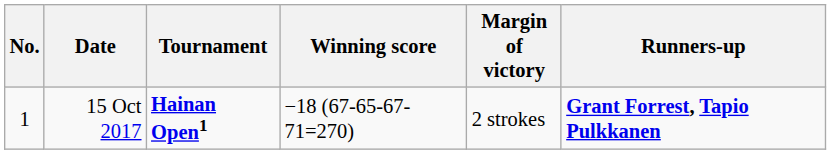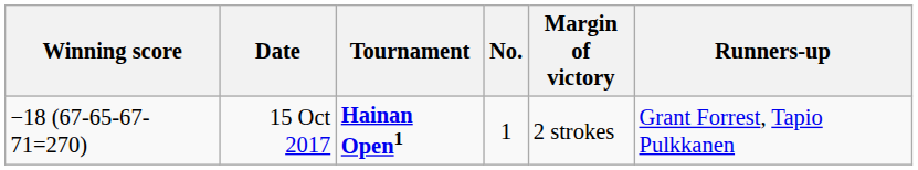 <table class="wikitable" style="font-size:95%;">
 <tr>
-<th>No.</th>
+<th>Winning score</th>
 <th>Date</th>
 <th>Tournament</th>
-<th>Winning score</th>
+<th>No.</th>
 <th>Margin of<br>victory</th>
 <th>Runners-up</th>
 </tr>
 <tr>
-<td align=center>1</td>
+<td>−18 (67-65-67-71=270)</td>
 <td align=right>15 Oct <a href='#'>2017</a></td>
 <td><strong><a href='#'>Hainan Open</a><sup>1</sup></strong></td>
-<td>−18 (67-65-67-71=270)</td>
+<td align=center>1</td>
 <td>2 strokes</td>
-<td><strong> <a href='#'>Grant Forrest</a>,  <a href='#'>Tapio Pulkkanen</a></strong></td>
+<td> <a href='#'>Grant Forrest</a>,  <a href='#'>Tapio Pulkkanen</a></td>
 </tr>
 </table>
